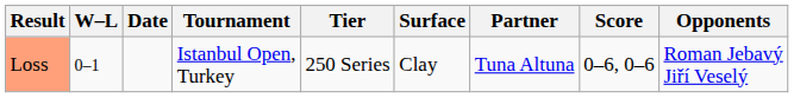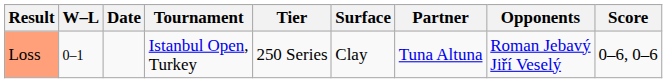 <table class="sortable wikitable">
 <tr>
 <th>Result</th>
 <th class="unsortable">W–L</th>
 <th>Date</th>
 <th>Tournament</th>
 <th>Tier</th>
 <th>Surface</th>
 <th>Partner</th>
+<th>Opponents</th>
 <th class="unsortable">Score</th>
-<th>Opponents</th>
 </tr>
 <tr>
 <td bgcolor=FFA07A>Loss</td>
 <td><small>0–1</small></td>
 <td><a href='#'></a></td>
 <td><a href='#'>Istanbul Open</a>,<br>Turkey</td>
 <td>250 Series</td>
 <td>Clay</td>
 <td> <a href='#'>Tuna Altuna</a></td>
+<td> <a href='#'>Roman Jebavý</a> <br> <a href='#'>Jiří Veselý</a></td>
 <td>0–6, 0–6</td>
-<td> <a href='#'>Roman Jebavý</a> <br> <a href='#'>Jiří Veselý</a></td>
 </tr>
 </table>
